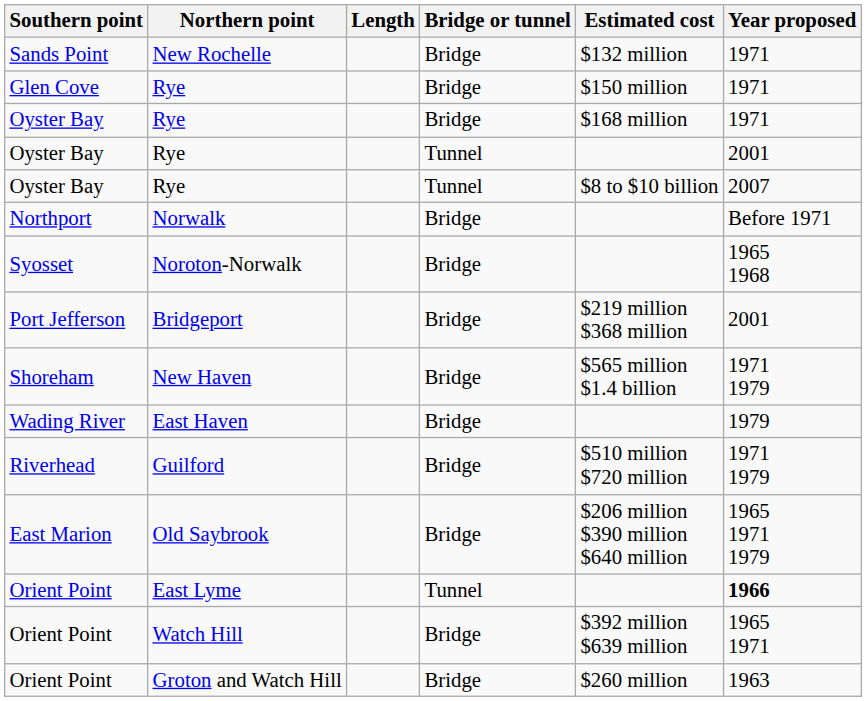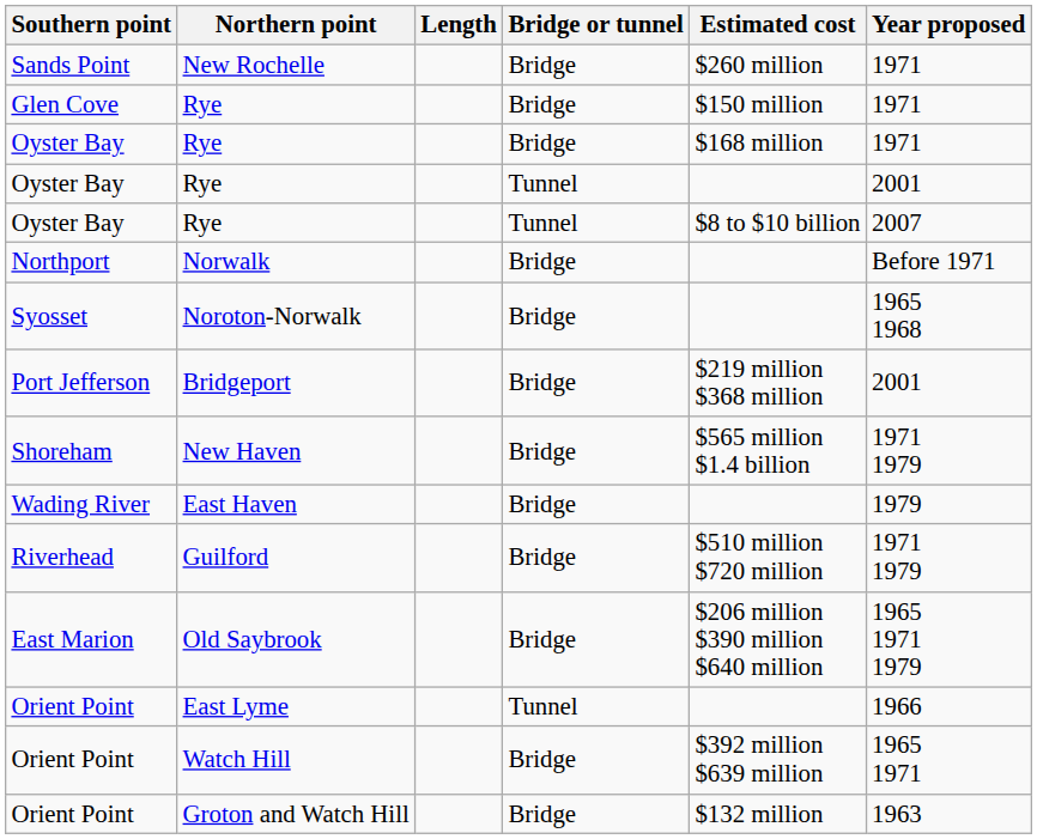 <table class="wikitable sortable">
 <tr>
 <th>Southern point</th>
 <th>Northern point</th>
 <th>Length</th>
 <th>Bridge or tunnel</th>
 <th>Estimated cost</th>
 <th>Year proposed</th>
 </tr>
 <tr>
 <td><a href='#'>Sands Point</a></td>
 <td><a href='#'>New Rochelle</a></td>
 <td></td>
 <td>Bridge</td>
-<td>$132 million</td>
+<td>$260 million</td>
 <td>1971</td>
 </tr>
 <tr>
 <td><a href='#'>Glen Cove</a></td>
 <td><a href='#'>Rye</a></td>
 <td></td>
 <td>Bridge</td>
 <td>$150 million</td>
 <td>1971</td>
 </tr>
 <tr>
 <td><a href='#'>Oyster Bay</a></td>
 <td><a href='#'>Rye</a></td>
 <td></td>
 <td>Bridge</td>
 <td>$168 million</td>
 <td>1971</td>
 </tr>
 <tr>
 <td>Oyster Bay</td>
 <td>Rye</td>
 <td></td>
 <td>Tunnel</td>
 <td></td>
 <td>2001</td>
 </tr>
 <tr>
 <td>Oyster Bay</td>
 <td>Rye</td>
 <td></td>
 <td>Tunnel</td>
 <td>$8 to $10 billion</td>
 <td>2007</td>
 </tr>
 <tr>
 <td><a href='#'>Northport</a></td>
 <td><a href='#'>Norwalk</a></td>
 <td></td>
 <td>Bridge</td>
 <td></td>
 <td>Before 1971</td>
 </tr>
 <tr>
 <td><a href='#'>Syosset</a></td>
 <td><a href='#'>Noroton</a>-Norwalk</td>
 <td></td>
 <td>Bridge</td>
 <td></td>
 <td>1965<br> 1968</td>
 </tr>
 <tr>
 <td><a href='#'>Port Jefferson</a></td>
 <td><a href='#'>Bridgeport</a></td>
 <td></td>
 <td>Bridge</td>
 <td>$219 million<br> $368 million</td>
 <td>2001</td>
 </tr>
 <tr>
 <td><a href='#'>Shoreham</a></td>
 <td><a href='#'>New Haven</a></td>
 <td></td>
 <td>Bridge</td>
 <td>$565 million<br>$1.4 billion</td>
 <td>1971<br>1979</td>
 </tr>
 <tr>
 <td><a href='#'>Wading River</a></td>
 <td><a href='#'>East Haven</a></td>
 <td></td>
 <td>Bridge</td>
 <td></td>
 <td>1979</td>
 </tr>
 <tr>
 <td><a href='#'>Riverhead</a></td>
 <td><a href='#'>Guilford</a></td>
 <td></td>
 <td>Bridge</td>
 <td>$510 million<br>$720 million</td>
 <td>1971<br>1979</td>
 </tr>
 <tr>
 <td><a href='#'>East Marion</a></td>
 <td><a href='#'>Old Saybrook</a></td>
 <td></td>
 <td>Bridge</td>
 <td>$206 million<br>$390 million<br>$640 million</td>
 <td>1965<br>1971<br>1979</td>
 </tr>
 <tr>
 <td><a href='#'>Orient Point</a></td>
 <td><a href='#'>East Lyme</a></td>
 <td></td>
 <td>Tunnel</td>
 <td></td>
-<td><strong>1966</strong></td>
+<td>1966</td>
 </tr>
 <tr>
 <td>Orient Point</td>
 <td><a href='#'>Watch Hill</a></td>
 <td></td>
 <td>Bridge</td>
 <td>$392 million<br>$639 million </td>
 <td>1965<br>1971</td>
 </tr>
 <tr>
 <td>Orient Point</td>
 <td><a href='#'>Groton</a> and Watch Hill</td>
 <td></td>
 <td>Bridge</td>
-<td>$260 million</td>
+<td>$132 million</td>
 <td>1963</td>
 </tr>
 </table>
